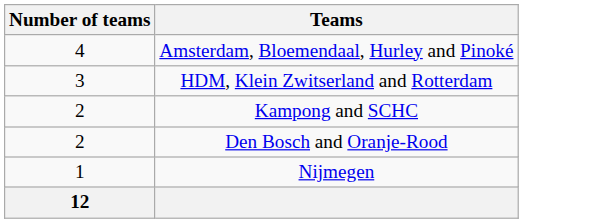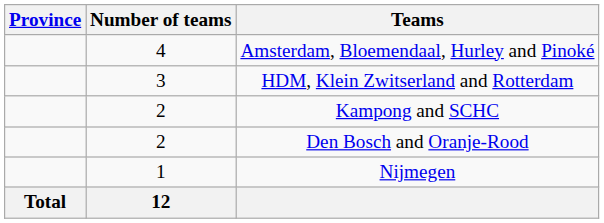 <table class="wikitable" style="text-align:center">
 <tr>
+<th><a href='#'>Province</a></th>
 <th>Number of teams</th>
 <th>Teams</th>
 </tr>
 <tr>
+<td align="left"></td>
 <td>4</td>
 <td><a href='#'>Amsterdam</a>, <a href='#'>Bloemendaal</a>, <a href='#'>Hurley</a> and <a href='#'>Pinoké</a></td>
 </tr>
 <tr>
+<td align="left"></td>
 <td>3</td>
 <td><a href='#'>HDM</a>, <a href='#'>Klein Zwitserland</a> and <a href='#'>Rotterdam</a></td>
 </tr>
 <tr>
+<td align="left"></td>
 <td>2</td>
 <td><a href='#'>Kampong</a> and <a href='#'>SCHC</a></td>
 </tr>
 <tr>
+<td align="left"></td>
 <td>2</td>
 <td><a href='#'>Den Bosch</a> and <a href='#'>Oranje-Rood</a></td>
 </tr>
 <tr>
+<td align="left"></td>
 <td>1</td>
 <td><a href='#'>Nijmegen</a></td>
 </tr>
 <tr>
+<th>Total</th>
 <th>12</th>
 <th></th>
 </tr>
 </table>
